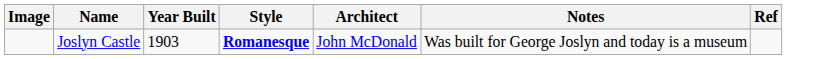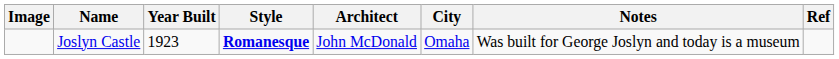 <table class="wikitable">
 <tr>
 <th>Image</th>
 <th>Name</th>
 <th>Year Built</th>
 <th>Style</th>
 <th>Architect</th>
+<th>City</th>
 <th>Notes</th>
 <th>Ref</th>
 </tr>
 <tr>
 <td></td>
 <td><a href='#'>Joslyn Castle</a></td>
-<td>1903</td>
+<td>1923</td>
 <td><strong><a href='#'>Romanesque</a></strong></td>
 <td><a href='#'>John McDonald</a></td>
+<td><a href='#'>Omaha</a></td>
 <td>Was built for George Joslyn and today is a museum</td>
 <td></td>
 </tr>
 </table>
